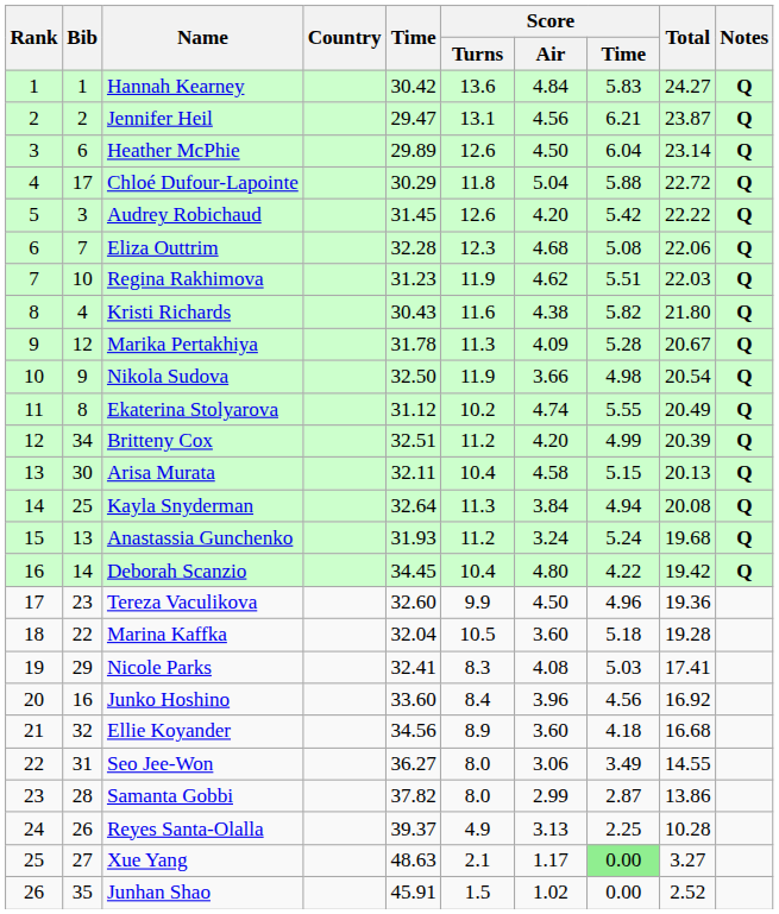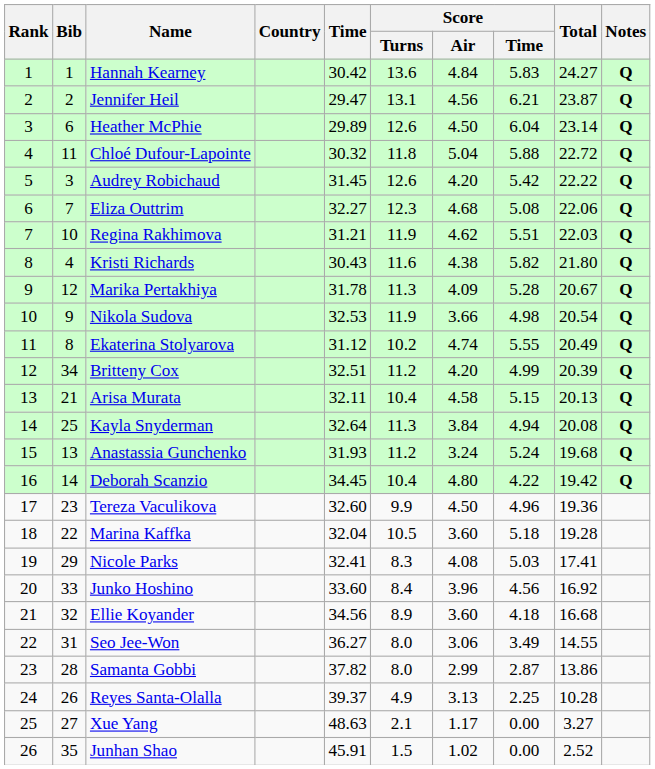 <table class="wikitable sortable" style="text-align:center">
 <tr>
 <th rowspan=2>Rank</th>
 <th rowspan=2>Bib</th>
 <th rowspan=2>Name</th>
 <th rowspan=2>Country</th>
 <th rowspan=2>Time</th>
 <th colspan=3>Score</th>
 <th rowspan=2>Total</th>
 <th rowspan=2>Notes</th>
 </tr>
 <tr>
 <th width=50>Turns</th>
 <th width=50>Air</th>
 <th width=50>Time</th>
 </tr>
 <tr bgcolor="#ccffcc">
 <td>1</td>
 <td>1</td>
 <td align=left><a href='#'>Hannah Kearney</a></td>
 <td align=left></td>
 <td>30.42</td>
 <td>13.6</td>
 <td>4.84</td>
 <td>5.83</td>
 <td>24.27</td>
 <td><strong>Q</strong></td>
 </tr>
 <tr bgcolor="#ccffcc">
 <td>2</td>
 <td>2</td>
 <td align=left><a href='#'>Jennifer Heil</a></td>
 <td align=left></td>
 <td>29.47</td>
 <td>13.1</td>
 <td>4.56</td>
 <td>6.21</td>
 <td>23.87</td>
 <td><strong>Q</strong></td>
 </tr>
 <tr bgcolor="#ccffcc">
 <td>3</td>
 <td>6</td>
 <td align=left><a href='#'>Heather McPhie</a></td>
 <td align=left></td>
 <td>29.89</td>
 <td>12.6</td>
 <td>4.50</td>
 <td>6.04</td>
 <td>23.14</td>
 <td><strong>Q</strong></td>
 </tr>
 <tr bgcolor="#ccffcc">
 <td>4</td>
-<td>17</td>
+<td>11</td>
 <td align=left><a href='#'>Chloé Dufour-Lapointe</a></td>
 <td align=left></td>
-<td>30.29</td>
+<td>30.32</td>
 <td>11.8</td>
 <td>5.04</td>
 <td>5.88</td>
 <td>22.72</td>
 <td><strong>Q</strong></td>
 </tr>
 <tr bgcolor="#ccffcc">
 <td>5</td>
 <td>3</td>
 <td align=left><a href='#'>Audrey Robichaud</a></td>
 <td align=left></td>
 <td>31.45</td>
 <td>12.6</td>
 <td>4.20</td>
 <td>5.42</td>
 <td>22.22</td>
 <td><strong>Q</strong></td>
 </tr>
 <tr bgcolor="#ccffcc">
 <td>6</td>
 <td>7</td>
 <td align=left><a href='#'>Eliza Outtrim</a></td>
 <td align=left></td>
-<td>32.28</td>
+<td>32.27</td>
 <td>12.3</td>
 <td>4.68</td>
 <td>5.08</td>
 <td>22.06</td>
 <td><strong>Q</strong></td>
 </tr>
 <tr bgcolor="#ccffcc">
 <td>7</td>
 <td>10</td>
 <td align=left><a href='#'>Regina Rakhimova</a></td>
 <td align=left></td>
-<td>31.23</td>
+<td>31.21</td>
 <td>11.9</td>
 <td>4.62</td>
 <td>5.51</td>
 <td>22.03</td>
 <td><strong>Q</strong></td>
 </tr>
 <tr bgcolor="#ccffcc">
 <td>8</td>
 <td>4</td>
 <td align=left><a href='#'>Kristi Richards</a></td>
 <td align=left></td>
 <td>30.43</td>
 <td>11.6</td>
 <td>4.38</td>
 <td>5.82</td>
 <td>21.80</td>
 <td><strong>Q</strong></td>
 </tr>
 <tr bgcolor="#ccffcc">
 <td>9</td>
 <td>12</td>
 <td align=left><a href='#'>Marika Pertakhiya</a></td>
 <td align=left></td>
 <td>31.78</td>
 <td>11.3</td>
 <td>4.09</td>
 <td>5.28</td>
 <td>20.67</td>
 <td><strong>Q</strong></td>
 </tr>
 <tr bgcolor="#ccffcc">
 <td>10</td>
 <td>9</td>
 <td align=left><a href='#'>Nikola Sudova</a></td>
 <td align=left></td>
-<td>32.50</td>
+<td>32.53</td>
 <td>11.9</td>
 <td>3.66</td>
 <td>4.98</td>
 <td>20.54</td>
 <td><strong>Q</strong></td>
 </tr>
 <tr bgcolor="#ccffcc">
 <td>11</td>
 <td>8</td>
 <td align=left><a href='#'>Ekaterina Stolyarova</a></td>
 <td align=left></td>
 <td>31.12</td>
 <td>10.2</td>
 <td>4.74</td>
 <td>5.55</td>
 <td>20.49</td>
 <td><strong>Q</strong></td>
 </tr>
 <tr bgcolor="#ccffcc">
 <td>12</td>
 <td>34</td>
 <td align=left><a href='#'>Britteny Cox</a></td>
 <td align=left></td>
 <td>32.51</td>
 <td>11.2</td>
 <td>4.20</td>
 <td>4.99</td>
 <td>20.39</td>
 <td><strong>Q</strong></td>
 </tr>
 <tr bgcolor="#ccffcc">
 <td>13</td>
-<td>30</td>
+<td>21</td>
 <td align=left><a href='#'>Arisa Murata</a></td>
 <td align=left></td>
 <td>32.11</td>
 <td>10.4</td>
 <td>4.58</td>
 <td>5.15</td>
 <td>20.13</td>
 <td><strong>Q</strong></td>
 </tr>
 <tr bgcolor="#ccffcc">
 <td>14</td>
 <td>25</td>
 <td align=left><a href='#'>Kayla Snyderman</a></td>
 <td align=left></td>
 <td>32.64</td>
 <td>11.3</td>
 <td>3.84</td>
 <td>4.94</td>
 <td>20.08</td>
 <td><strong>Q</strong></td>
 </tr>
 <tr bgcolor="#ccffcc">
 <td>15</td>
 <td>13</td>
 <td align=left><a href='#'>Anastassia Gunchenko</a></td>
 <td align=left></td>
 <td>31.93</td>
 <td>11.2</td>
 <td>3.24</td>
 <td>5.24</td>
 <td>19.68</td>
 <td><strong>Q</strong></td>
 </tr>
 <tr bgcolor="#ccffcc">
 <td>16</td>
 <td>14</td>
 <td align=left><a href='#'>Deborah Scanzio</a></td>
 <td align=left></td>
 <td>34.45</td>
 <td>10.4</td>
 <td>4.80</td>
 <td>4.22</td>
 <td>19.42</td>
 <td><strong>Q</strong></td>
 </tr>
 <tr>
 <td>17</td>
 <td>23</td>
 <td align=left><a href='#'>Tereza Vaculikova</a></td>
 <td align=left></td>
 <td>32.60</td>
 <td>9.9</td>
 <td>4.50</td>
 <td>4.96</td>
 <td>19.36</td>
 <td></td>
 </tr>
 <tr>
 <td>18</td>
 <td>22</td>
 <td align=left><a href='#'>Marina Kaffka</a></td>
 <td align=left></td>
 <td>32.04</td>
 <td>10.5</td>
 <td>3.60</td>
 <td>5.18</td>
 <td>19.28</td>
 <td></td>
 </tr>
 <tr>
 <td>19</td>
 <td>29</td>
 <td align=left><a href='#'>Nicole Parks</a></td>
 <td align=left></td>
 <td>32.41</td>
 <td>8.3</td>
 <td>4.08</td>
 <td>5.03</td>
 <td>17.41</td>
 <td></td>
 </tr>
 <tr>
 <td>20</td>
-<td>16</td>
+<td>33</td>
 <td align=left><a href='#'>Junko Hoshino</a></td>
 <td align=left></td>
 <td>33.60</td>
 <td>8.4</td>
 <td>3.96</td>
 <td>4.56</td>
 <td>16.92</td>
 <td></td>
 </tr>
 <tr>
 <td>21</td>
 <td>32</td>
 <td align=left><a href='#'>Ellie Koyander</a></td>
 <td align=left></td>
 <td>34.56</td>
 <td>8.9</td>
 <td>3.60</td>
 <td>4.18</td>
 <td>16.68</td>
 <td></td>
 </tr>
 <tr>
 <td>22</td>
 <td>31</td>
 <td align=left><a href='#'>Seo Jee-Won</a></td>
 <td align=left></td>
 <td>36.27</td>
 <td>8.0</td>
 <td>3.06</td>
 <td>3.49</td>
 <td>14.55</td>
 <td></td>
 </tr>
 <tr>
 <td>23</td>
 <td>28</td>
 <td align=left><a href='#'>Samanta Gobbi</a></td>
 <td align=left></td>
 <td>37.82</td>
 <td>8.0</td>
 <td>2.99</td>
 <td>2.87</td>
 <td>13.86</td>
 <td></td>
 </tr>
 <tr>
 <td>24</td>
 <td>26</td>
 <td align=left><a href='#'>Reyes Santa-Olalla</a></td>
 <td align=left></td>
 <td>39.37</td>
 <td>4.9</td>
 <td>3.13</td>
 <td>2.25</td>
 <td>10.28</td>
 <td></td>
 </tr>
 <tr>
 <td>25</td>
 <td>27</td>
 <td align=left><a href='#'>Xue Yang</a></td>
 <td align=left></td>
 <td>48.63</td>
 <td>2.1</td>
 <td>1.17</td>
-<td style="background: lightgreen;">0.00</td>
+<td>0.00</td>
 <td>3.27</td>
 <td></td>
 </tr>
 <tr>
 <td>26</td>
 <td>35</td>
 <td align=left><a href='#'>Junhan Shao</a></td>
 <td align=left></td>
 <td>45.91</td>
 <td>1.5</td>
 <td>1.02</td>
 <td>0.00</td>
 <td>2.52</td>
 <td></td>
 </tr>
 </table>
